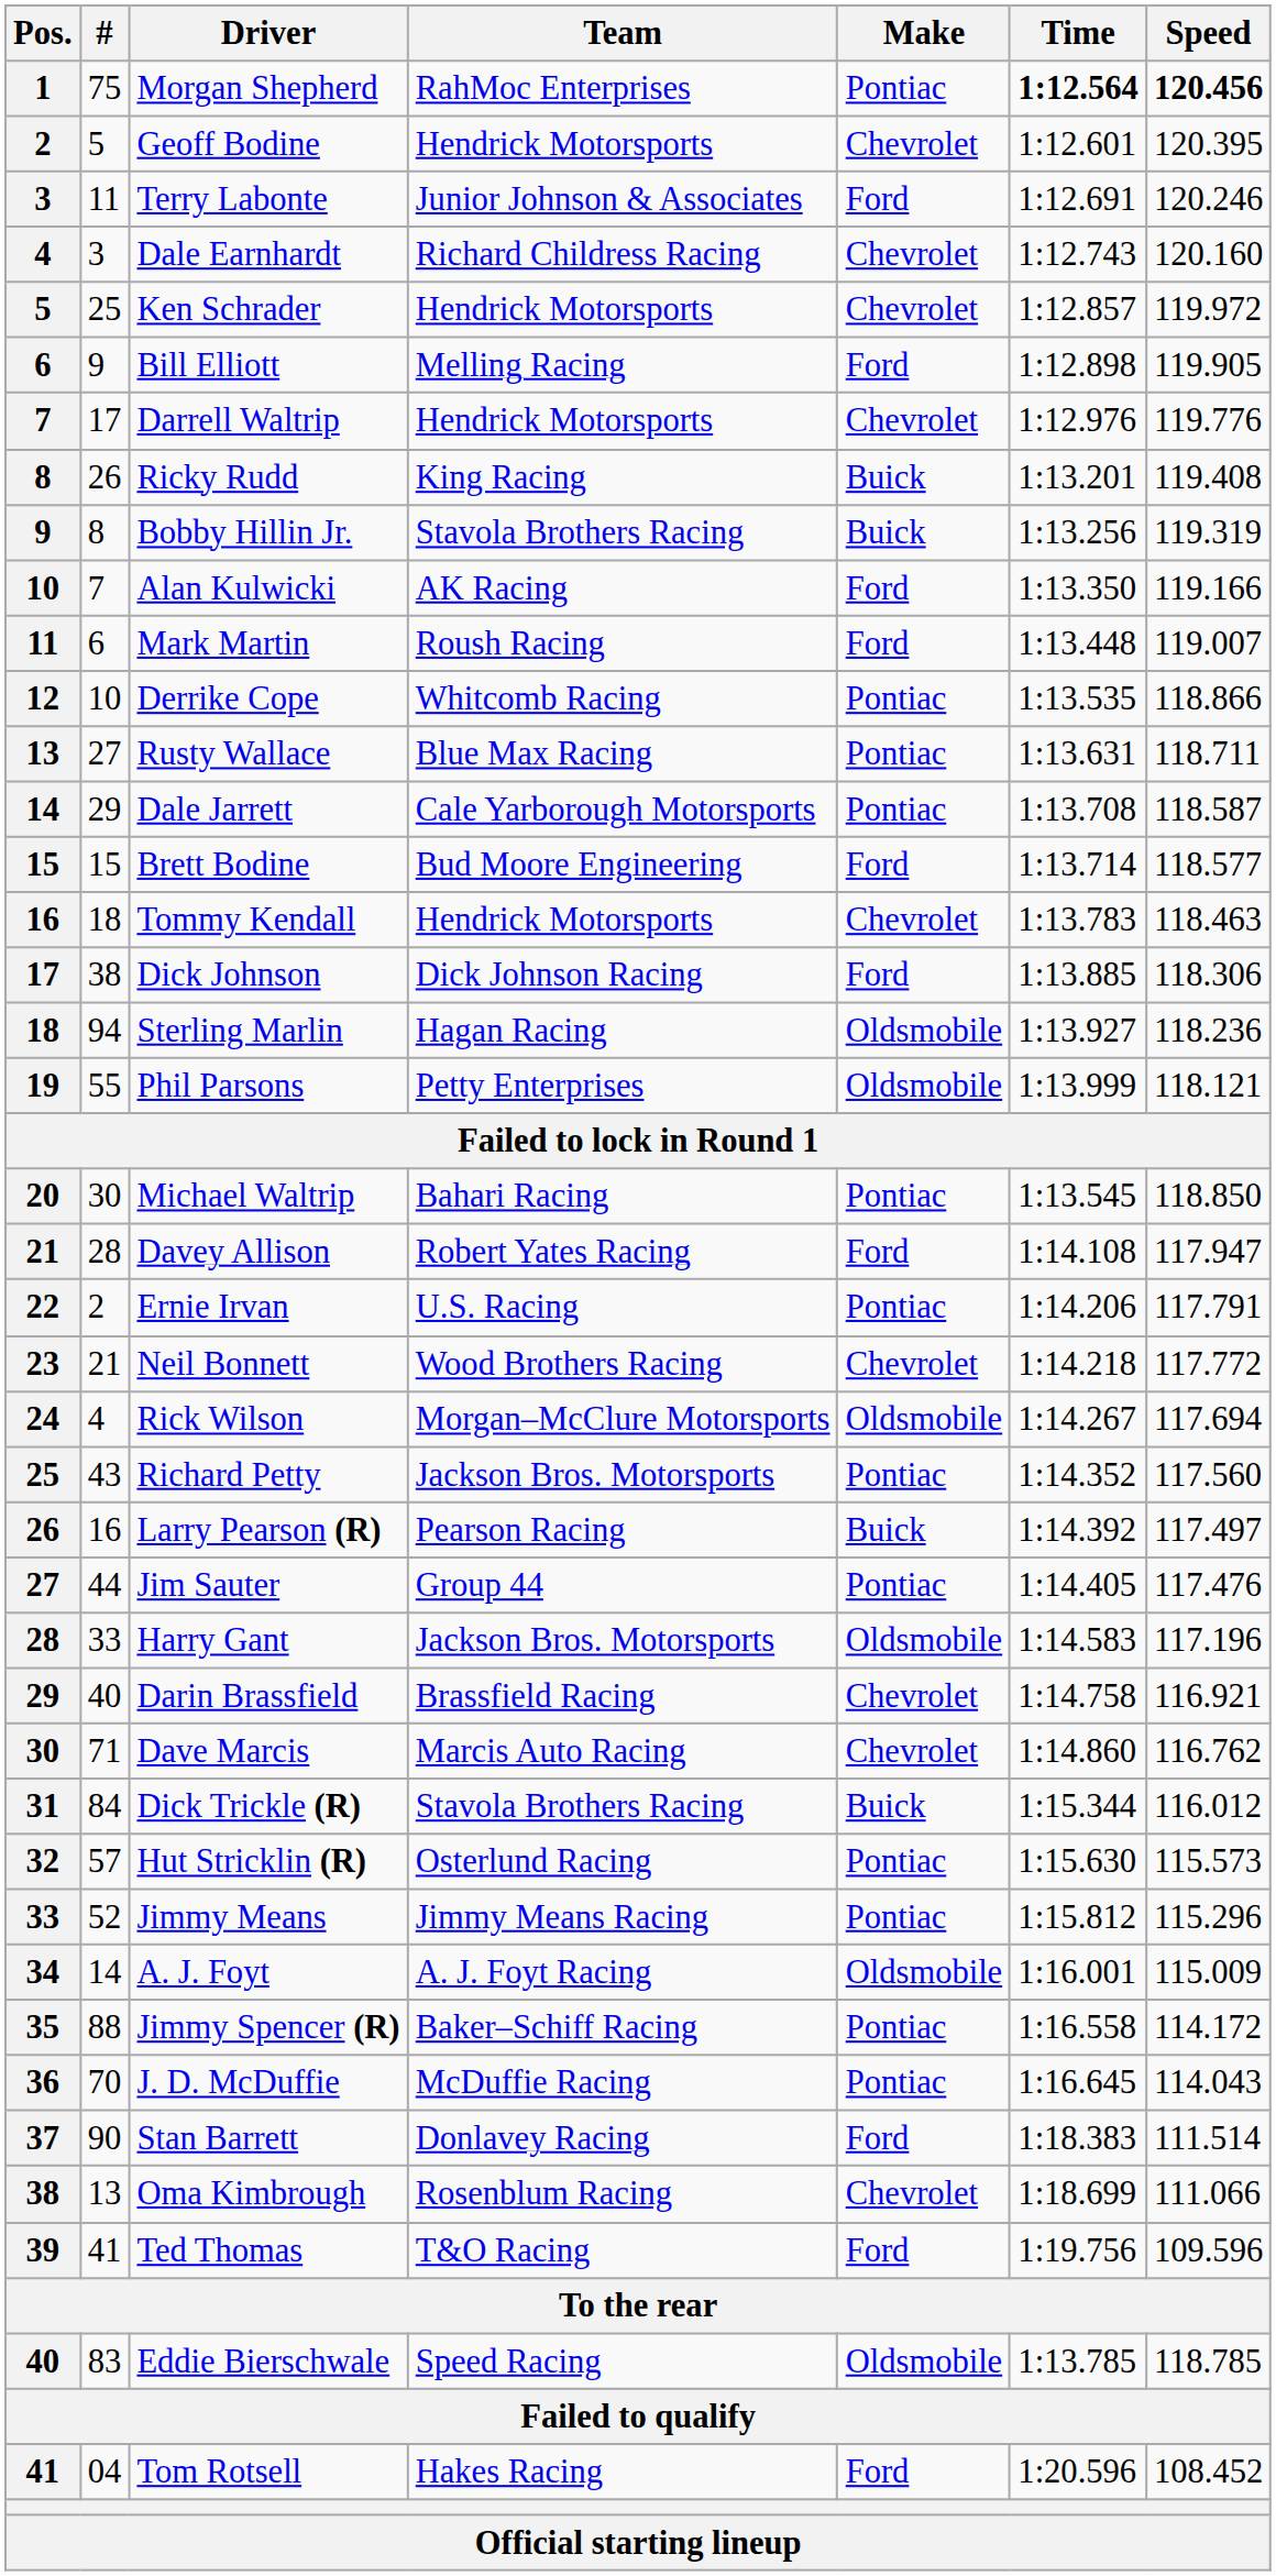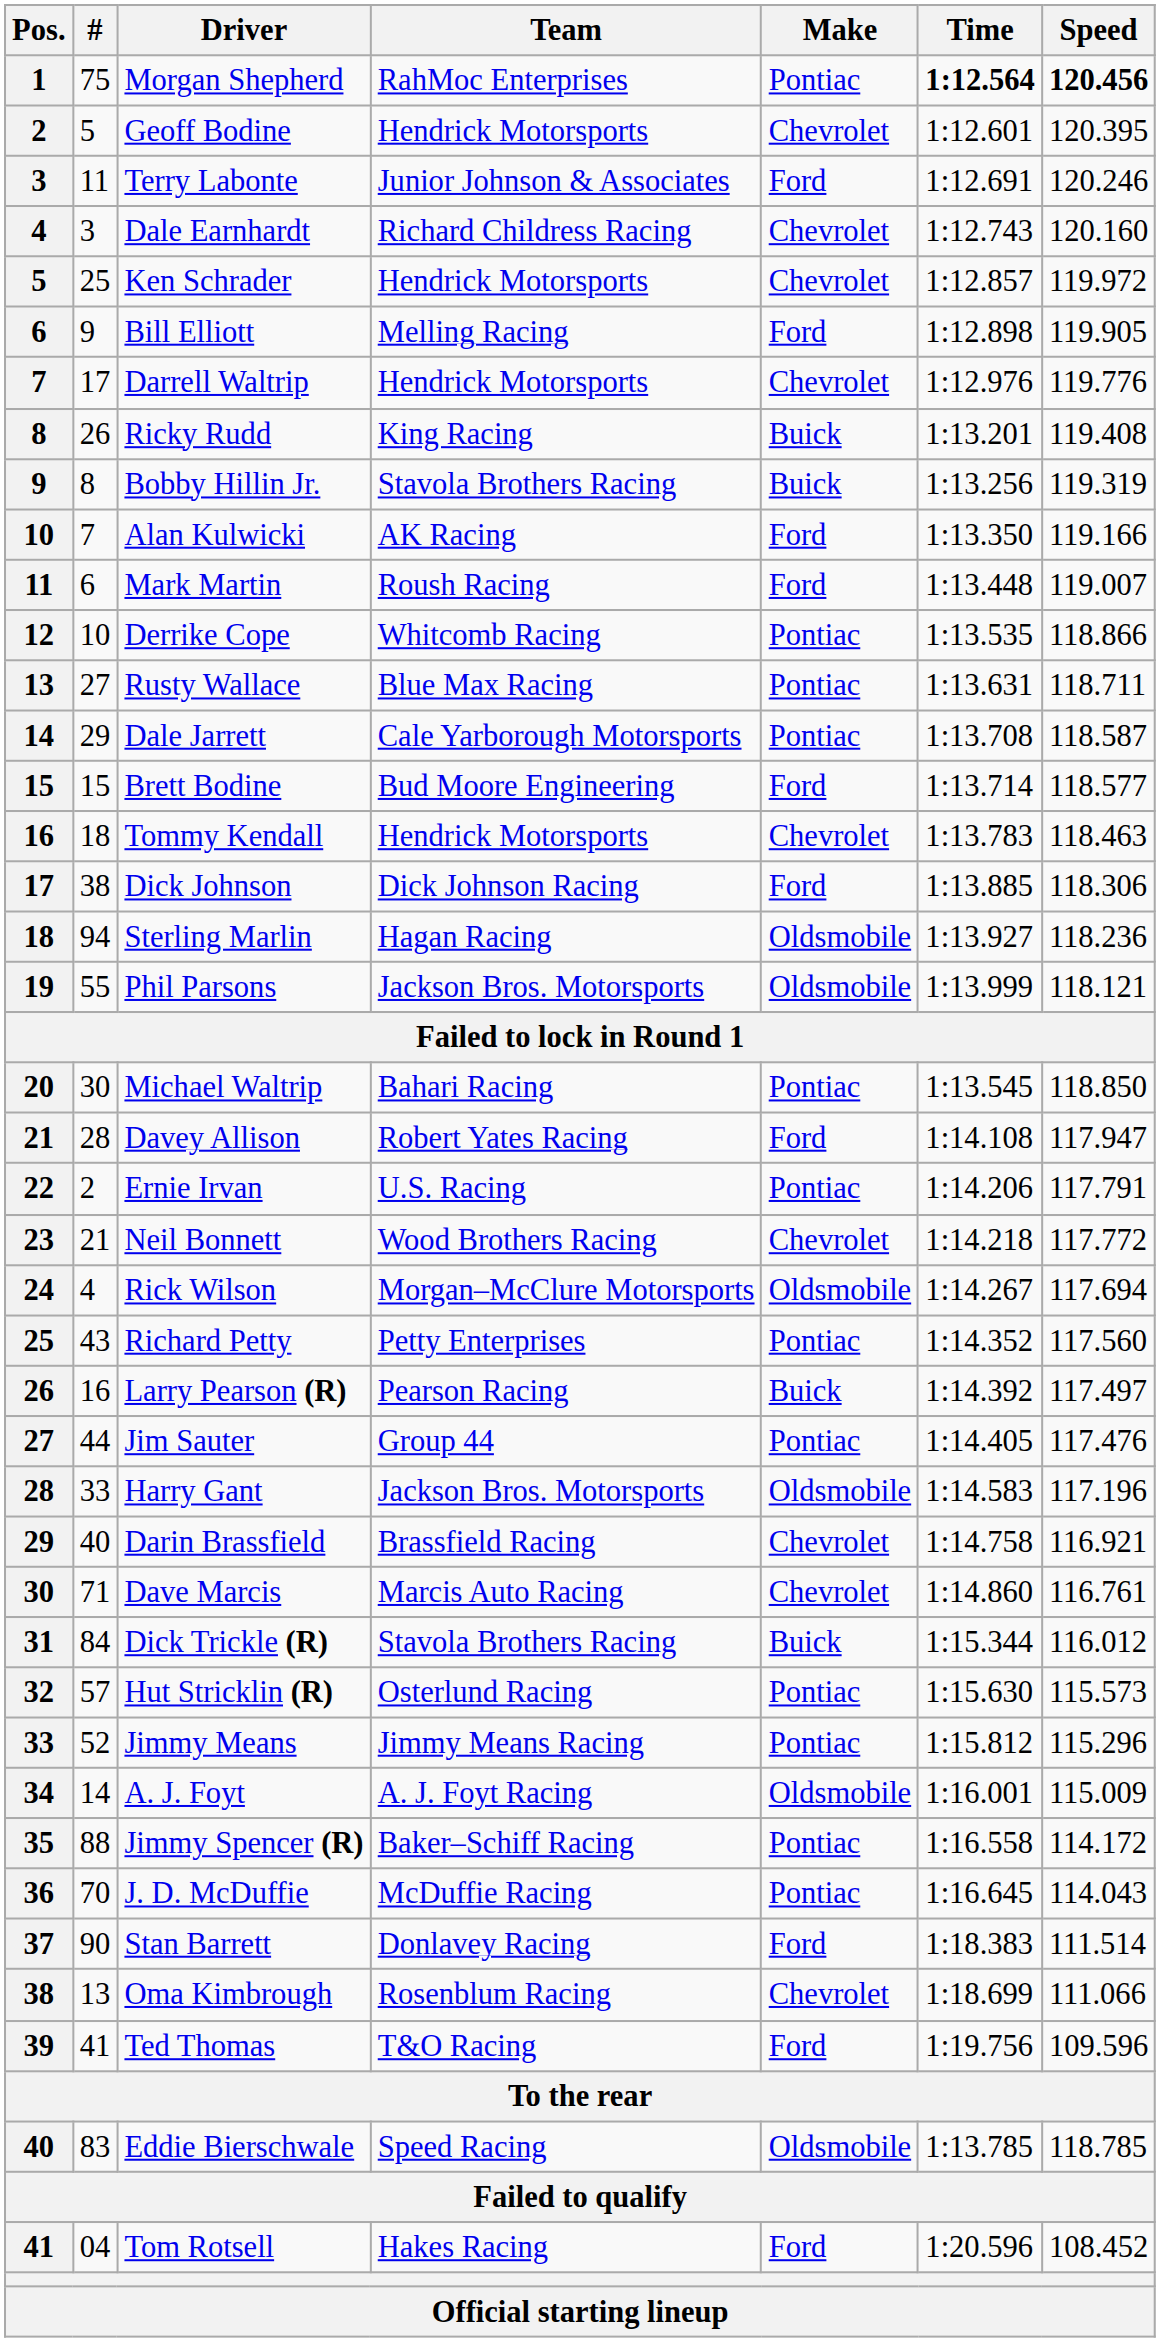 <table class="wikitable" style="font-size:95%">
 <tr>
 <th>Pos.</th>
 <th>#</th>
 <th>Driver</th>
 <th>Team</th>
 <th>Make</th>
 <th>Time</th>
 <th>Speed</th>
 </tr>
 <tr>
 <th>1</th>
 <td>75</td>
 <td><a href='#'>Morgan Shepherd</a></td>
 <td><a href='#'>RahMoc Enterprises</a></td>
 <td><a href='#'>Pontiac</a></td>
 <td><strong>1:12.564</strong></td>
 <td><strong>120.456</strong></td>
 </tr>
 <tr>
 <th>2</th>
 <td>5</td>
 <td><a href='#'>Geoff Bodine</a></td>
 <td><a href='#'>Hendrick Motorsports</a></td>
 <td><a href='#'>Chevrolet</a></td>
 <td>1:12.601</td>
 <td>120.395</td>
 </tr>
 <tr>
 <th>3</th>
 <td>11</td>
 <td><a href='#'>Terry Labonte</a></td>
 <td><a href='#'>Junior Johnson & Associates</a></td>
 <td><a href='#'>Ford</a></td>
 <td>1:12.691</td>
 <td>120.246</td>
 </tr>
 <tr>
 <th>4</th>
 <td>3</td>
 <td><a href='#'>Dale Earnhardt</a></td>
 <td><a href='#'>Richard Childress Racing</a></td>
 <td><a href='#'>Chevrolet</a></td>
 <td>1:12.743</td>
 <td>120.160</td>
 </tr>
 <tr>
 <th>5</th>
 <td>25</td>
 <td><a href='#'>Ken Schrader</a></td>
 <td><a href='#'>Hendrick Motorsports</a></td>
 <td><a href='#'>Chevrolet</a></td>
 <td>1:12.857</td>
 <td>119.972</td>
 </tr>
 <tr>
 <th>6</th>
 <td>9</td>
 <td><a href='#'>Bill Elliott</a></td>
 <td><a href='#'>Melling Racing</a></td>
 <td><a href='#'>Ford</a></td>
 <td>1:12.898</td>
 <td>119.905</td>
 </tr>
 <tr>
 <th>7</th>
 <td>17</td>
 <td><a href='#'>Darrell Waltrip</a></td>
 <td><a href='#'>Hendrick Motorsports</a></td>
 <td><a href='#'>Chevrolet</a></td>
 <td>1:12.976</td>
 <td>119.776</td>
 </tr>
 <tr>
 <th>8</th>
 <td>26</td>
 <td><a href='#'>Ricky Rudd</a></td>
 <td><a href='#'>King Racing</a></td>
 <td><a href='#'>Buick</a></td>
 <td>1:13.201</td>
 <td>119.408</td>
 </tr>
 <tr>
 <th>9</th>
 <td>8</td>
 <td><a href='#'>Bobby Hillin Jr.</a></td>
 <td><a href='#'>Stavola Brothers Racing</a></td>
 <td><a href='#'>Buick</a></td>
 <td>1:13.256</td>
 <td>119.319</td>
 </tr>
 <tr>
 <th>10</th>
 <td>7</td>
 <td><a href='#'>Alan Kulwicki</a></td>
 <td><a href='#'>AK Racing</a></td>
 <td><a href='#'>Ford</a></td>
 <td>1:13.350</td>
 <td>119.166</td>
 </tr>
 <tr>
 <th>11</th>
 <td>6</td>
 <td><a href='#'>Mark Martin</a></td>
 <td><a href='#'>Roush Racing</a></td>
 <td><a href='#'>Ford</a></td>
 <td>1:13.448</td>
 <td>119.007</td>
 </tr>
 <tr>
 <th>12</th>
 <td>10</td>
 <td><a href='#'>Derrike Cope</a></td>
 <td><a href='#'>Whitcomb Racing</a></td>
 <td><a href='#'>Pontiac</a></td>
 <td>1:13.535</td>
 <td>118.866</td>
 </tr>
 <tr>
 <th>13</th>
 <td>27</td>
 <td><a href='#'>Rusty Wallace</a></td>
 <td><a href='#'>Blue Max Racing</a></td>
 <td><a href='#'>Pontiac</a></td>
 <td>1:13.631</td>
 <td>118.711</td>
 </tr>
 <tr>
 <th>14</th>
 <td>29</td>
 <td><a href='#'>Dale Jarrett</a></td>
 <td><a href='#'>Cale Yarborough Motorsports</a></td>
 <td><a href='#'>Pontiac</a></td>
 <td>1:13.708</td>
 <td>118.587</td>
 </tr>
 <tr>
 <th>15</th>
 <td>15</td>
 <td><a href='#'>Brett Bodine</a></td>
 <td><a href='#'>Bud Moore Engineering</a></td>
 <td><a href='#'>Ford</a></td>
 <td>1:13.714</td>
 <td>118.577</td>
 </tr>
 <tr>
 <th>16</th>
 <td>18</td>
 <td><a href='#'>Tommy Kendall</a></td>
 <td><a href='#'>Hendrick Motorsports</a></td>
 <td><a href='#'>Chevrolet</a></td>
 <td>1:13.783</td>
 <td>118.463</td>
 </tr>
 <tr>
 <th>17</th>
 <td>38</td>
 <td><a href='#'>Dick Johnson</a></td>
 <td><a href='#'>Dick Johnson Racing</a></td>
 <td><a href='#'>Ford</a></td>
 <td>1:13.885</td>
 <td>118.306</td>
 </tr>
 <tr>
 <th>18</th>
 <td>94</td>
 <td><a href='#'>Sterling Marlin</a></td>
 <td><a href='#'>Hagan Racing</a></td>
 <td><a href='#'>Oldsmobile</a></td>
 <td>1:13.927</td>
 <td>118.236</td>
 </tr>
 <tr>
 <th>19</th>
 <td>55</td>
 <td><a href='#'>Phil Parsons</a></td>
-<td><a href='#'>Petty Enterprises</a></td>
+<td><a href='#'>Jackson Bros. Motorsports</a></td>
 <td><a href='#'>Oldsmobile</a></td>
 <td>1:13.999</td>
 <td>118.121</td>
 </tr>
 <tr>
 <th colspan="7">Failed to lock in Round 1</th>
 </tr>
 <tr>
 <th>20</th>
 <td>30</td>
 <td><a href='#'>Michael Waltrip</a></td>
 <td><a href='#'>Bahari Racing</a></td>
 <td><a href='#'>Pontiac</a></td>
 <td>1:13.545</td>
 <td>118.850</td>
 </tr>
 <tr>
 <th>21</th>
 <td>28</td>
 <td><a href='#'>Davey Allison</a></td>
 <td><a href='#'>Robert Yates Racing</a></td>
 <td><a href='#'>Ford</a></td>
 <td>1:14.108</td>
 <td>117.947</td>
 </tr>
 <tr>
 <th>22</th>
 <td>2</td>
 <td><a href='#'>Ernie Irvan</a></td>
 <td><a href='#'>U.S. Racing</a></td>
 <td><a href='#'>Pontiac</a></td>
 <td>1:14.206</td>
 <td>117.791</td>
 </tr>
 <tr>
 <th>23</th>
 <td>21</td>
 <td><a href='#'>Neil Bonnett</a></td>
 <td><a href='#'>Wood Brothers Racing</a></td>
 <td><a href='#'>Chevrolet</a></td>
 <td>1:14.218</td>
 <td>117.772</td>
 </tr>
 <tr>
 <th>24</th>
 <td>4</td>
 <td><a href='#'>Rick Wilson</a></td>
 <td><a href='#'>Morgan–McClure Motorsports</a></td>
 <td><a href='#'>Oldsmobile</a></td>
 <td>1:14.267</td>
 <td>117.694</td>
 </tr>
 <tr>
 <th>25</th>
 <td>43</td>
 <td><a href='#'>Richard Petty</a></td>
-<td><a href='#'>Jackson Bros. Motorsports</a></td>
+<td><a href='#'>Petty Enterprises</a></td>
 <td><a href='#'>Pontiac</a></td>
 <td>1:14.352</td>
 <td>117.560</td>
 </tr>
 <tr>
 <th>26</th>
 <td>16</td>
 <td><a href='#'>Larry Pearson</a> <strong>(R)</strong></td>
 <td><a href='#'>Pearson Racing</a></td>
 <td><a href='#'>Buick</a></td>
 <td>1:14.392</td>
 <td>117.497</td>
 </tr>
 <tr>
 <th>27</th>
 <td>44</td>
 <td><a href='#'>Jim Sauter</a></td>
 <td><a href='#'>Group 44</a></td>
 <td><a href='#'>Pontiac</a></td>
 <td>1:14.405</td>
 <td>117.476</td>
 </tr>
 <tr>
 <th>28</th>
 <td>33</td>
 <td><a href='#'>Harry Gant</a></td>
 <td><a href='#'>Jackson Bros. Motorsports</a></td>
 <td><a href='#'>Oldsmobile</a></td>
 <td>1:14.583</td>
 <td>117.196</td>
 </tr>
 <tr>
 <th>29</th>
 <td>40</td>
 <td><a href='#'>Darin Brassfield</a></td>
 <td><a href='#'>Brassfield Racing</a></td>
 <td><a href='#'>Chevrolet</a></td>
 <td>1:14.758</td>
 <td>116.921</td>
 </tr>
 <tr>
 <th>30</th>
 <td>71</td>
 <td><a href='#'>Dave Marcis</a></td>
 <td><a href='#'>Marcis Auto Racing</a></td>
 <td><a href='#'>Chevrolet</a></td>
 <td>1:14.860</td>
-<td>116.762</td>
+<td>116.761</td>
 </tr>
 <tr>
 <th>31</th>
 <td>84</td>
 <td><a href='#'>Dick Trickle</a> <strong>(R)</strong></td>
 <td><a href='#'>Stavola Brothers Racing</a></td>
 <td><a href='#'>Buick</a></td>
 <td>1:15.344</td>
 <td>116.012</td>
 </tr>
 <tr>
 <th>32</th>
 <td>57</td>
 <td><a href='#'>Hut Stricklin</a> <strong>(R)</strong></td>
 <td><a href='#'>Osterlund Racing</a></td>
 <td><a href='#'>Pontiac</a></td>
 <td>1:15.630</td>
 <td>115.573</td>
 </tr>
 <tr>
 <th>33</th>
 <td>52</td>
 <td><a href='#'>Jimmy Means</a></td>
 <td><a href='#'>Jimmy Means Racing</a></td>
 <td><a href='#'>Pontiac</a></td>
 <td>1:15.812</td>
 <td>115.296</td>
 </tr>
 <tr>
 <th>34</th>
 <td>14</td>
 <td><a href='#'>A. J. Foyt</a></td>
 <td><a href='#'>A. J. Foyt Racing</a></td>
 <td><a href='#'>Oldsmobile</a></td>
 <td>1:16.001</td>
 <td>115.009</td>
 </tr>
 <tr>
 <th>35</th>
 <td>88</td>
 <td><a href='#'>Jimmy Spencer</a> <strong>(R)</strong></td>
 <td><a href='#'>Baker–Schiff Racing</a></td>
 <td><a href='#'>Pontiac</a></td>
 <td>1:16.558</td>
 <td>114.172</td>
 </tr>
 <tr>
 <th>36</th>
 <td>70</td>
 <td><a href='#'>J. D. McDuffie</a></td>
 <td><a href='#'>McDuffie Racing</a></td>
 <td><a href='#'>Pontiac</a></td>
 <td>1:16.645</td>
 <td>114.043</td>
 </tr>
 <tr>
 <th>37</th>
 <td>90</td>
 <td><a href='#'>Stan Barrett</a></td>
 <td><a href='#'>Donlavey Racing</a></td>
 <td><a href='#'>Ford</a></td>
 <td>1:18.383</td>
 <td>111.514</td>
 </tr>
 <tr>
 <th>38</th>
 <td>13</td>
 <td><a href='#'>Oma Kimbrough</a></td>
 <td><a href='#'>Rosenblum Racing</a></td>
 <td><a href='#'>Chevrolet</a></td>
 <td>1:18.699</td>
 <td>111.066</td>
 </tr>
 <tr>
 <th>39</th>
 <td>41</td>
 <td><a href='#'>Ted Thomas</a></td>
 <td><a href='#'>T&O Racing</a></td>
 <td><a href='#'>Ford</a></td>
 <td>1:19.756</td>
 <td>109.596</td>
 </tr>
 <tr>
 <th colspan="7">To the rear</th>
 </tr>
 <tr>
 <th>40</th>
 <td>83</td>
 <td><a href='#'>Eddie Bierschwale</a></td>
 <td><a href='#'>Speed Racing</a></td>
 <td><a href='#'>Oldsmobile</a></td>
 <td>1:13.785</td>
 <td>118.785</td>
 </tr>
 <tr>
 <th colspan="7">Failed to qualify</th>
 </tr>
 <tr>
 <th>41</th>
 <td>04</td>
 <td><a href='#'>Tom Rotsell</a></td>
 <td><a href='#'>Hakes Racing</a></td>
 <td><a href='#'>Ford</a></td>
 <td>1:20.596</td>
 <td>108.452</td>
 </tr>
 <tr>
 <th colspan="7"></th>
 </tr>
 <tr>
 <th colspan="7">Official starting lineup</th>
 </tr>
 </table>
